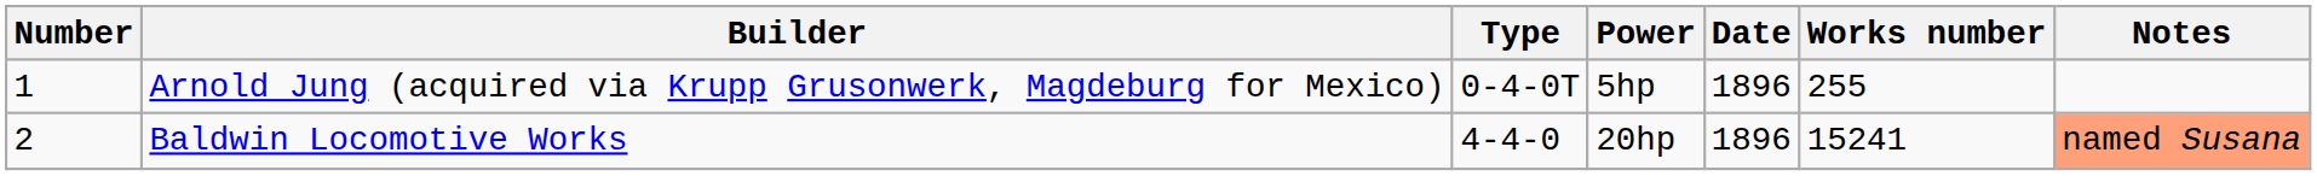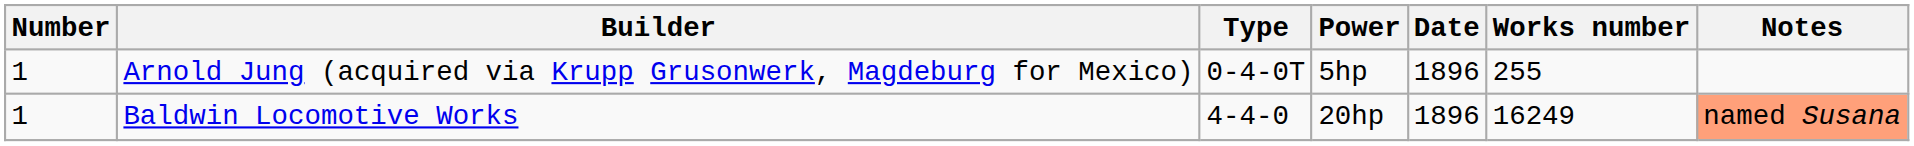 <table class="wikitable">
 <tr>
 <th>Number</th>
 <th>Builder</th>
 <th>Type</th>
 <th>Power</th>
 <th>Date</th>
 <th>Works number</th>
 <th>Notes</th>
 </tr>
 <tr>
 <td>1</td>
 <td><a href='#'>Arnold Jung</a> (acquired via <a href='#'>Krupp</a> <a href='#'>Grusonwerk</a>, <a href='#'>Magdeburg</a> for Mexico)</td>
 <td>0-4-0T</td>
 <td>5hp</td>
 <td>1896</td>
 <td>255</td>
 </tr>
 <tr>
-<td>2</td>
+<td>1</td>
 <td><a href='#'>Baldwin Locomotive Works</a></td>
 <td>4-4-0</td>
 <td>20hp</td>
 <td>1896</td>
-<td>15241</td>
+<td>16249</td>
 <td style="background: lightsalmon;">named <em>Susana</em></td>
 </tr>
 </table>
